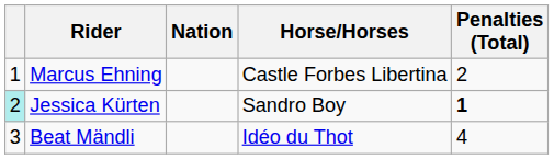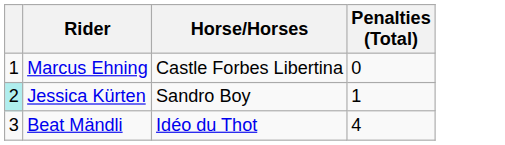 <table class="wikitable">
 <tr>
 <th></th>
 <th>Rider</th>
-<th>Nation</th>
 <th>Horse/Horses</th>
 <th>Penalties<br>(Total)</th>
 </tr>
 <tr>
 <td>1</td>
 <td><a href='#'>Marcus Ehning</a></td>
-<td></td>
 <td>Castle Forbes Libertina</td>
-<td>2</td>
+<td>0</td>
 </tr>
 <tr>
 <td style="background: paleturquoise;">2</td>
 <td><a href='#'>Jessica Kürten</a></td>
-<td></td>
 <td>Sandro Boy</td>
-<td><strong>1</strong></td>
+<td>1</td>
 </tr>
 <tr>
 <td>3</td>
 <td><a href='#'>Beat Mändli</a></td>
-<td></td>
 <td><a href='#'>Idéo du Thot</a></td>
 <td>4</td>
 </tr>
 </table>
